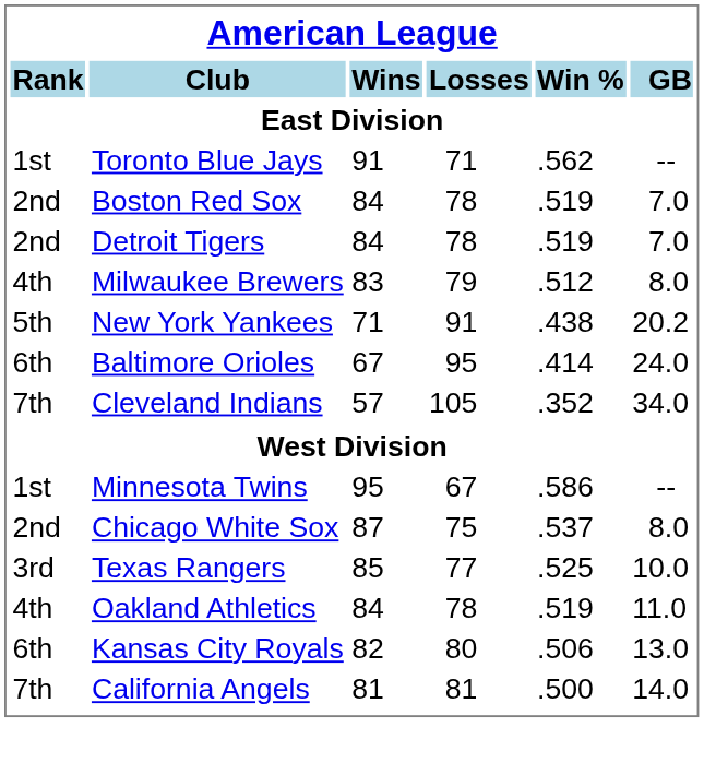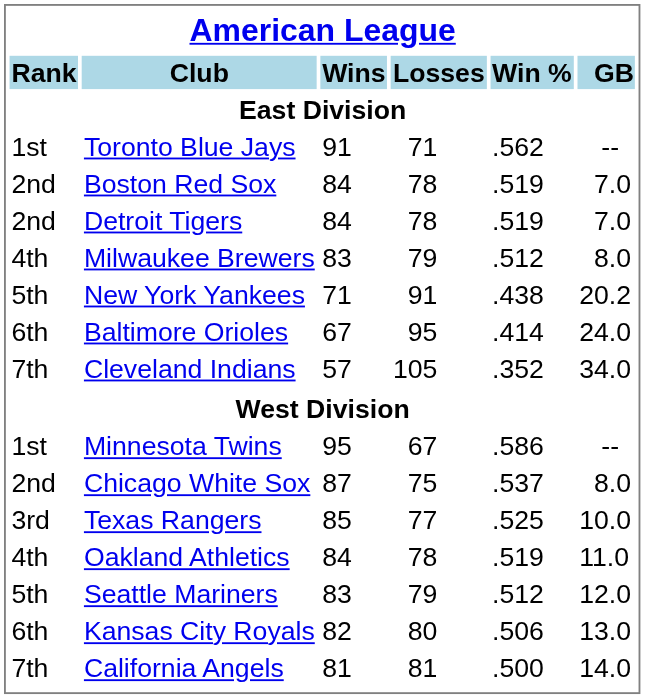 <table cellpadding="1" style="width:auto;font-size: 90%; border: 1px solid gray;">
 <tr align="center" style="font-size: larger;">
 <th colspan=6><a href='#'>American League</a></th>
 </tr>
 <tr style="background:lightblue;">
 <th>Rank</th>
 <th>Club</th>
 <th>Wins</th>
 <th>Losses</th>
 <th>Win %</th>
 <th>  GB</th>
 </tr>
 <tr align="center" style="vertical-align: middle;">
 <th colspan=6>East Division</th>
 </tr>
 <tr>
 <td>1st</td>
 <td><a href='#'>Toronto Blue Jays</a></td>
 <td>91</td>
 <td>  71</td>
 <td>.562</td>
 <td>     --</td>
 </tr>
 <tr>
 <td>2nd</td>
 <td><a href='#'>Boston Red Sox</a></td>
 <td>84</td>
 <td>  78</td>
 <td>.519</td>
 <td>  7.0</td>
 </tr>
 <tr>
 <td>2nd</td>
 <td><a href='#'>Detroit Tigers</a></td>
 <td>84</td>
 <td>  78</td>
 <td>.519</td>
 <td>  7.0</td>
 </tr>
 <tr>
 <td>4th</td>
 <td><a href='#'>Milwaukee Brewers</a></td>
 <td>83</td>
 <td>  79</td>
 <td>.512</td>
 <td>  8.0</td>
 </tr>
 <tr>
 <td>5th</td>
 <td><a href='#'>New York Yankees</a></td>
 <td>71</td>
 <td>  91</td>
 <td>.438</td>
 <td>20.2</td>
 </tr>
 <tr>
 <td>6th</td>
 <td><a href='#'>Baltimore Orioles</a></td>
 <td>67</td>
 <td>  95</td>
 <td>.414</td>
 <td>24.0</td>
 </tr>
 <tr>
 <td>7th</td>
 <td><a href='#'>Cleveland Indians</a></td>
 <td>57</td>
 <td>105</td>
 <td>.352</td>
 <td>34.0</td>
 </tr>
 <tr>
 </tr>
 <tr align="center" style="vertical-align: middle;">
 <th colspan=6>West Division</th>
 </tr>
 <tr>
 <td>1st</td>
 <td><a href='#'>Minnesota Twins</a></td>
 <td>95</td>
 <td>  67</td>
 <td>.586</td>
 <td>     --</td>
 </tr>
 <tr>
 <td>2nd</td>
 <td><a href='#'>Chicago White Sox</a></td>
 <td>87</td>
 <td>  75</td>
 <td>.537</td>
 <td>  8.0</td>
 </tr>
 <tr>
 <td>3rd</td>
 <td><a href='#'>Texas Rangers</a></td>
 <td>85</td>
 <td>  77</td>
 <td>.525</td>
 <td>10.0</td>
 </tr>
 <tr>
 <td>4th</td>
 <td><a href='#'>Oakland Athletics</a></td>
 <td>84</td>
 <td>  78</td>
 <td>.519</td>
 <td>11.0</td>
 </tr>
 <tr>
+<td>5th</td>
+<td><a href='#'>Seattle Mariners</a></td>
+<td>83</td>
+<td>  79</td>
+<td>.512</td>
+<td>12.0</td>
+</tr>
+<tr>
 <td>6th</td>
 <td><a href='#'>Kansas City Royals</a></td>
 <td>82</td>
 <td>  80</td>
 <td>.506</td>
 <td>13.0</td>
 </tr>
 <tr>
 <td>7th</td>
 <td><a href='#'>California Angels</a></td>
 <td>81</td>
 <td>  81</td>
 <td>.500</td>
 <td>14.0</td>
 </tr>
 <tr>
 </tr>
 </table>
